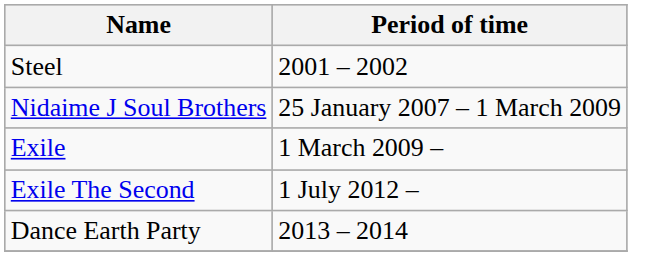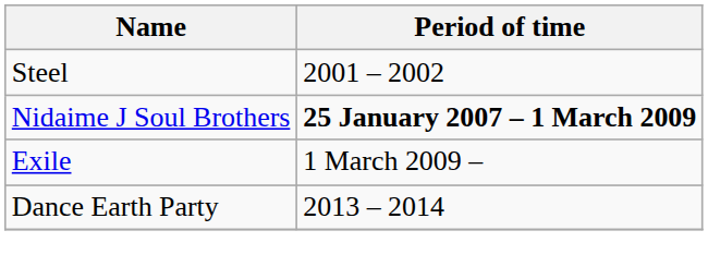 <table class="wikitable">
 <tr>
 <th>Name</th>
 <th>Period of time</th>
 </tr>
 <tr>
 <td>Steel</td>
 <td>2001 – 2002</td>
 </tr>
 <tr>
 <td><a href='#'>Nidaime J Soul Brothers</a></td>
-<td>25 January 2007 – 1 March 2009</td>
+<td><strong>25 January 2007 – 1 March 2009</strong></td>
 </tr>
 <tr>
 <td><a href='#'>Exile</a></td>
 <td>1 March 2009 –</td>
-</tr>
-<tr>
-<td><a href='#'>Exile The Second</a></td>
-<td>1 July 2012 –</td>
 </tr>
 <tr>
 <td>Dance Earth Party</td>
 <td>2013 – 2014</td>
 </tr>
 <tr>
 </tr>
 </table>
